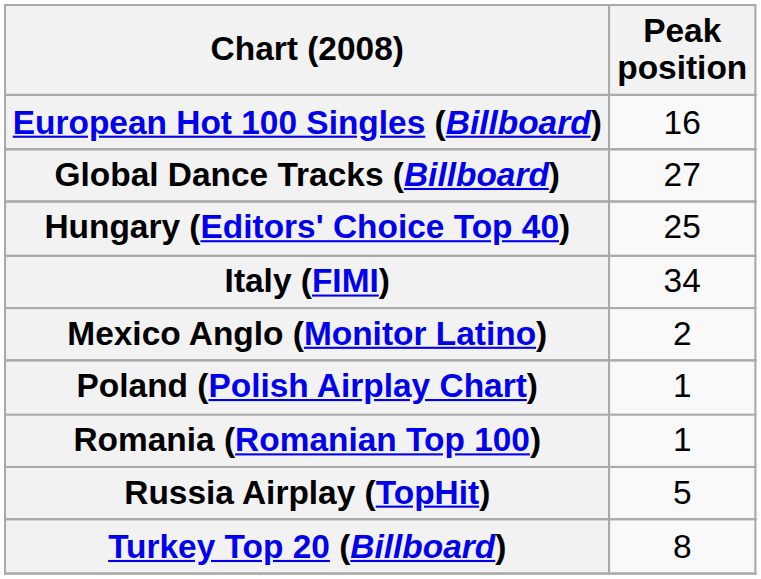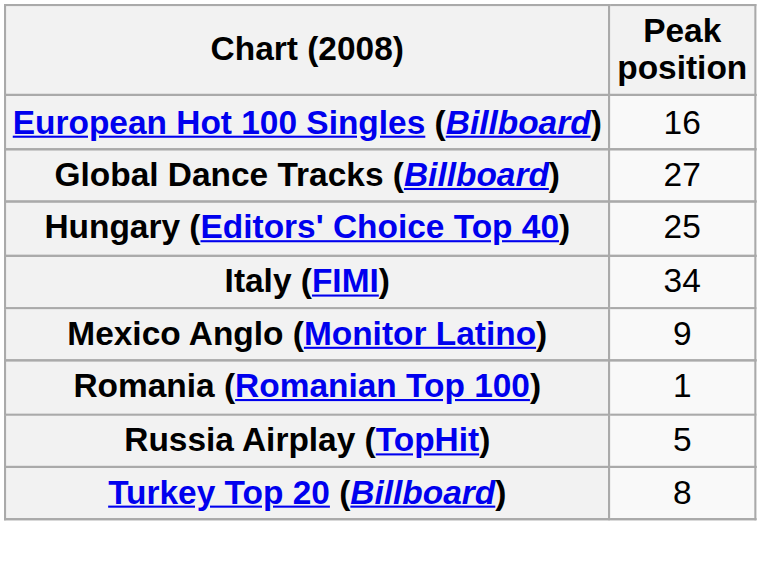 <table class="wikitable sortable plainrowheaders" style="text-align:center">
 <tr>
 <th scope="col">Chart (2008)</th>
 <th scope="col">Peak<br>position</th>
 </tr>
 <tr>
 </tr>
 <tr>
 </tr>
 <tr>
 </tr>
 <tr>
 </tr>
 <tr>
 </tr>
 <tr>
 </tr>
 <tr>
 </tr>
 <tr>
 <th scope="row"><a href='#'>European Hot 100 Singles</a> (<em><a href='#'>Billboard</a></em>)</th>
 <td>16</td>
 </tr>
 <tr>
 </tr>
 <tr>
 </tr>
 <tr>
 <th scope="row">Global Dance Tracks (<em><a href='#'>Billboard</a></em>)</th>
 <td>27</td>
 </tr>
 <tr>
 </tr>
 <tr>
 <th scope="row">Hungary (<a href='#'>Editors' Choice Top 40</a>)</th>
 <td>25</td>
 </tr>
 <tr>
 </tr>
 <tr>
 <th scope=row>Italy (<a href='#'>FIMI</a>)</th>
 <td>34</td>
 </tr>
 <tr>
 <th scope="row">Mexico Anglo (<a href='#'>Monitor Latino</a>)</th>
-<td>2</td>
+<td>9</td>
 </tr>
 <tr>
 </tr>
 <tr>
-</tr>
-<tr>
-<th scope="row">Poland (<a href='#'>Polish Airplay Chart</a>)</th>
-<td>1</td>
 </tr>
 <tr>
 <th scope="row">Romania (<a href='#'>Romanian Top 100</a>)</th>
 <td>1</td>
 </tr>
 <tr>
 <th scope="row">Russia Airplay (<a href='#'>TopHit</a>)</th>
 <td>5</td>
 </tr>
 <tr>
 </tr>
 <tr>
 </tr>
 <tr>
 </tr>
 <tr>
 </tr>
 <tr>
 <th scope="row"><a href='#'>Turkey Top 20</a> (<em><a href='#'>Billboard</a></em>)</th>
 <td>8</td>
 </tr>
 <tr>
 </tr>
 </table>
